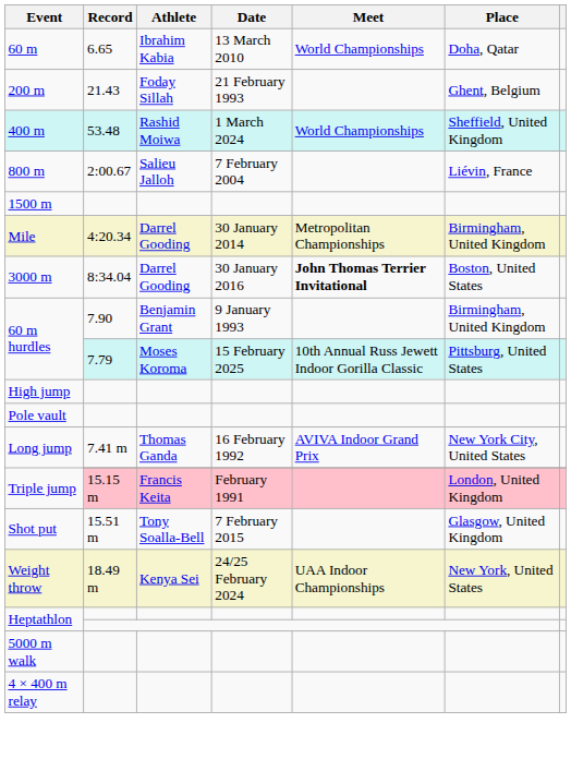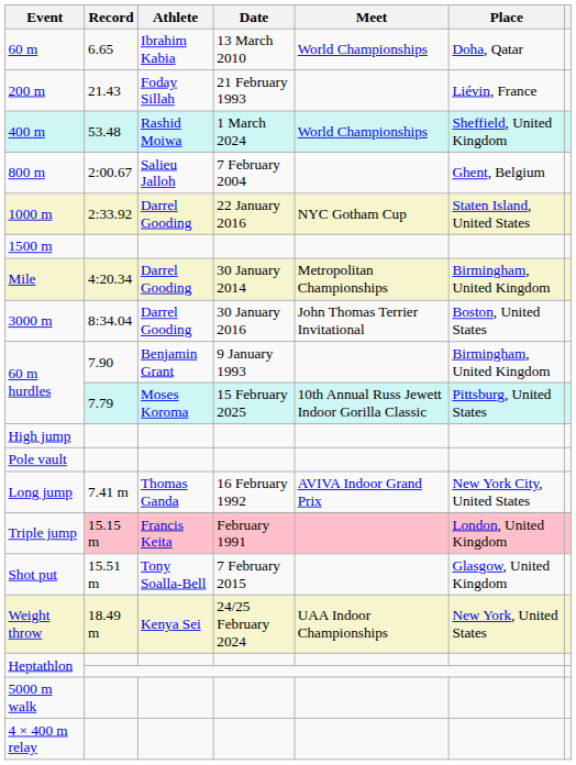 <table class="wikitable" style="font-size:95%; width: 95%;">
 <tr>
 <th>Event</th>
 <th>Record</th>
 <th>Athlete</th>
 <th>Date</th>
 <th>Meet</th>
 <th>Place</th>
 <th></th>
 </tr>
 <tr>
 <td><a href='#'>60 m</a></td>
 <td>6.65</td>
 <td><a href='#'>Ibrahim Kabia</a></td>
 <td>13 March 2010</td>
 <td><a href='#'>World Championships</a></td>
 <td><a href='#'>Doha</a>, Qatar</td>
 <td></td>
 </tr>
 <tr>
 <td><a href='#'>200 m</a></td>
 <td>21.43</td>
 <td><a href='#'>Foday Sillah</a></td>
 <td>21 February 1993</td>
 <td></td>
-<td><a href='#'>Ghent</a>, Belgium</td>
+<td><a href='#'>Liévin</a>, France</td>
 <td></td>
 </tr>
 <tr bgcolor=#CEF6F5>
 <td><a href='#'>400 m</a></td>
 <td>53.48</td>
 <td><a href='#'>Rashid Moiwa</a></td>
 <td>1 March 2024</td>
 <td><a href='#'>World Championships</a></td>
 <td><a href='#'>Sheffield</a>, United Kingdom</td>
 <td></td>
 </tr>
 <tr>
 <td><a href='#'>800 m</a></td>
 <td>2:00.67</td>
 <td><a href='#'>Salieu Jalloh</a></td>
 <td>7 February 2004</td>
 <td></td>
-<td><a href='#'>Liévin</a>, France</td>
+<td><a href='#'>Ghent</a>, Belgium</td>
+<td></td>
+</tr>
+<tr style="background:#f6F5CE;">
+<td><a href='#'>1000 m</a></td>
+<td>2:33.92</td>
+<td><a href='#'>Darrel Gooding</a></td>
+<td>22 January 2016</td>
+<td>NYC Gotham Cup</td>
+<td><a href='#'>Staten Island</a>, United States</td>
 <td></td>
 </tr>
 <tr>
 <td><a href='#'>1500 m</a></td>
 <td></td>
 <td></td>
 <td></td>
 <td></td>
 <td></td>
 <td></td>
 </tr>
 <tr style="background:#f6F5CE;">
 <td><a href='#'>Mile</a></td>
 <td>4:20.34</td>
 <td><a href='#'>Darrel Gooding</a></td>
 <td>30 January 2014</td>
 <td>Metropolitan Championships</td>
 <td><a href='#'>Birmingham</a>, United Kingdom</td>
 <td></td>
 </tr>
 <tr>
 <td><a href='#'>3000 m</a></td>
 <td>8:34.04</td>
 <td><a href='#'>Darrel Gooding</a></td>
 <td>30 January 2016</td>
-<td><strong>John Thomas Terrier Invitational</strong></td>
+<td>John Thomas Terrier Invitational</td>
 <td><a href='#'>Boston</a>, United States</td>
 <td></td>
 </tr>
 <tr>
 <td rowspan=2><a href='#'>60 m hurdles</a></td>
 <td>7.90</td>
 <td><a href='#'>Benjamin Grant</a></td>
 <td>9 January 1993</td>
 <td></td>
 <td><a href='#'>Birmingham</a>, United Kingdom</td>
 <td></td>
 </tr>
 <tr bgcolor=#CEF6F5>
 <td>7.79</td>
 <td><a href='#'>Moses Koroma</a></td>
 <td>15 February 2025</td>
 <td>10th Annual Russ Jewett Indoor Gorilla Classic</td>
 <td><a href='#'>Pittsburg</a>, United States</td>
 <td></td>
 </tr>
 <tr>
 <td><a href='#'>High jump</a></td>
 <td></td>
 <td></td>
 <td></td>
 <td></td>
 <td></td>
 <td></td>
 </tr>
 <tr>
 <td><a href='#'>Pole vault</a></td>
 <td></td>
 <td></td>
 <td></td>
 <td></td>
 <td></td>
 <td></td>
 </tr>
 <tr>
 <td><a href='#'>Long jump</a></td>
 <td>7.41 m</td>
 <td><a href='#'>Thomas Ganda</a></td>
 <td>16 February 1992</td>
 <td><a href='#'>AVIVA Indoor Grand Prix</a></td>
 <td><a href='#'>New York City</a>, United States</td>
 <td></td>
 </tr>
 <tr>
 <td rowspan=2><a href='#'>Triple jump</a></td>
 </tr>
 <tr style="background:pink">
 <td>15.15 m</td>
 <td><a href='#'>Francis Keita</a></td>
 <td>February 1991</td>
 <td></td>
 <td><a href='#'>London</a>, United Kingdom</td>
 <td></td>
 </tr>
 <tr>
 <td><a href='#'>Shot put</a></td>
 <td>15.51 m</td>
 <td><a href='#'>Tony Soalla-Bell</a></td>
 <td>7 February 2015</td>
 <td></td>
 <td><a href='#'>Glasgow</a>, United Kingdom</td>
 <td></td>
 </tr>
 <tr style="background:#f6F5CE;">
 <td><a href='#'>Weight throw</a></td>
 <td>18.49 m</td>
 <td><a href='#'>Kenya Sei</a></td>
 <td>24/25 February 2024</td>
 <td>UAA Indoor Championships</td>
 <td><a href='#'>New York</a>, United States</td>
 <td></td>
 </tr>
 <tr>
 <td rowspan=2><a href='#'>Heptathlon</a></td>
 <td></td>
 <td></td>
 <td></td>
 <td></td>
 <td></td>
 <td></td>
 </tr>
 <tr>
 <td colspan=5></td>
 <td></td>
 </tr>
 <tr>
 <td><a href='#'>5000 m walk</a></td>
 <td></td>
 <td></td>
 <td></td>
 <td></td>
 <td></td>
 <td></td>
 </tr>
 <tr>
 <td><a href='#'>4 × 400 m relay</a></td>
 <td></td>
 <td></td>
 <td></td>
 <td></td>
 <td></td>
 <td></td>
 </tr>
 </table>
